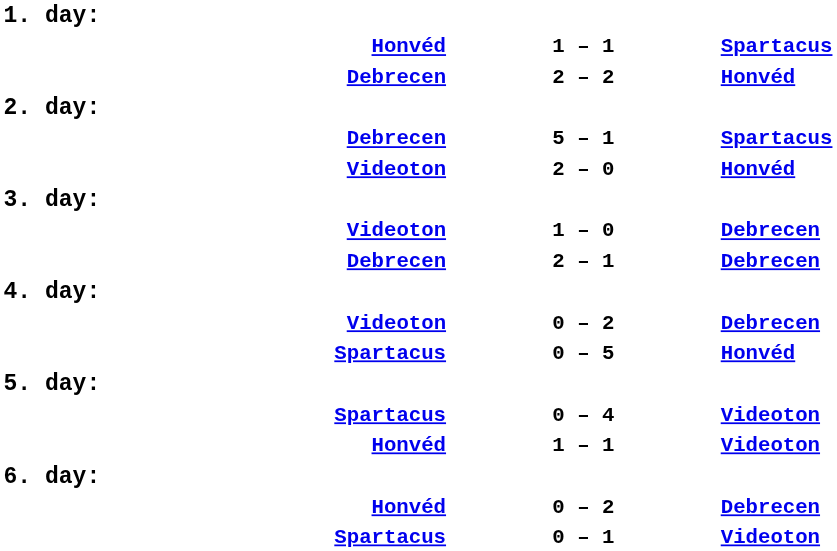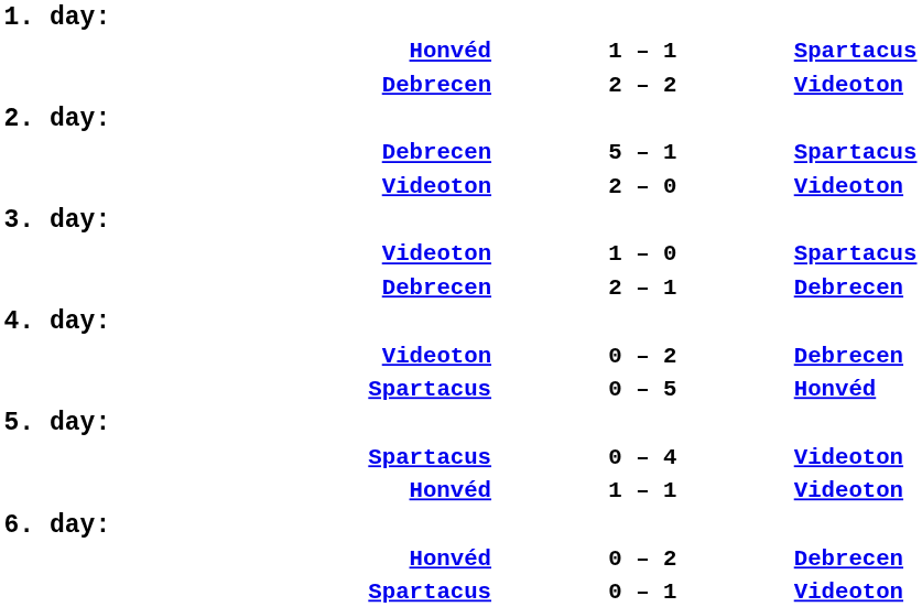 <table width=100% cellspacing=1>
 <tr>
 <th width=20%></th>
 <th width=12%></th>
 <th></th>
 </tr>
 <tr>
 <td><strong>1. day:</strong></td>
 </tr>
 <tr style=font-size:90%>
 <td align=right><strong><a href='#'>Honvéd</a></strong></td>
 <td align=center><strong> 1 – 1 </strong></td>
 <td><strong><a href='#'>Spartacus</a></strong></td>
 </tr>
 <tr style=font-size:90%>
 <td align=right><strong><a href='#'>Debrecen</a></strong></td>
 <td align=center><strong> 2 – 2 </strong></td>
-<td><strong><a href='#'>Honvéd</a></strong></td>
+<td><strong><a href='#'>Videoton</a></strong></td>
 </tr>
 <tr>
 <td><strong>2. day:</strong></td>
 </tr>
 <tr style=font-size:90%>
 <td align=right><strong><a href='#'>Debrecen</a></strong></td>
 <td align=center><strong> 5 – 1 </strong></td>
 <td><strong><a href='#'>Spartacus</a></strong></td>
 </tr>
 <tr style=font-size:90%>
 <td align=right><strong><a href='#'>Videoton</a></strong></td>
 <td align=center><strong> 2 – 0 </strong></td>
-<td><strong><a href='#'>Honvéd</a></strong></td>
+<td><strong><a href='#'>Videoton</a></strong></td>
 </tr>
 <tr>
 <td><strong>3. day:</strong></td>
 </tr>
 <tr style=font-size:90%>
 <td align=right><strong><a href='#'>Videoton</a></strong></td>
 <td align=center><strong> 1 – 0 </strong></td>
-<td><strong><a href='#'>Debrecen</a></strong></td>
+<td><strong><a href='#'>Spartacus</a></strong></td>
 </tr>
 <tr style=font-size:90%>
 <td align=right><strong><a href='#'>Debrecen</a></strong></td>
 <td align=center><strong> 2 – 1 </strong></td>
 <td><strong><a href='#'>Debrecen</a></strong></td>
 </tr>
 <tr>
 <td><strong>4. day:</strong></td>
 </tr>
 <tr style=font-size:90%>
 <td align=right><strong><a href='#'>Videoton</a></strong></td>
 <td align=center><strong> 0 – 2 </strong></td>
 <td><strong><a href='#'>Debrecen</a></strong></td>
 </tr>
 <tr style=font-size:90%>
 <td align=right><strong><a href='#'>Spartacus</a></strong></td>
 <td align=center><strong> 0 – 5 </strong></td>
 <td><strong><a href='#'>Honvéd</a></strong></td>
 </tr>
 <tr>
 <td><strong>5. day:</strong></td>
 </tr>
 <tr style=font-size:90%>
 <td align=right><strong><a href='#'>Spartacus</a></strong></td>
 <td align=center><strong> 0 – 4 </strong></td>
 <td><strong><a href='#'>Videoton</a></strong></td>
 </tr>
 <tr style=font-size:90%>
 <td align=right><strong><a href='#'>Honvéd</a></strong></td>
 <td align=center><strong> 1 – 1 </strong></td>
 <td><strong><a href='#'>Videoton</a></strong></td>
 </tr>
 <tr>
 <td><strong>6. day:</strong></td>
 </tr>
 <tr style=font-size:90%>
 <td align=right><strong><a href='#'>Honvéd</a></strong></td>
 <td align=center><strong> 0 – 2 </strong></td>
 <td><strong><a href='#'>Debrecen</a></strong></td>
 </tr>
 <tr style=font-size:90%>
 <td align=right><strong><a href='#'>Spartacus</a></strong></td>
 <td align=center><strong> 0 – 1 </strong></td>
 <td><strong><a href='#'>Videoton</a></strong></td>
 </tr>
 </table>
